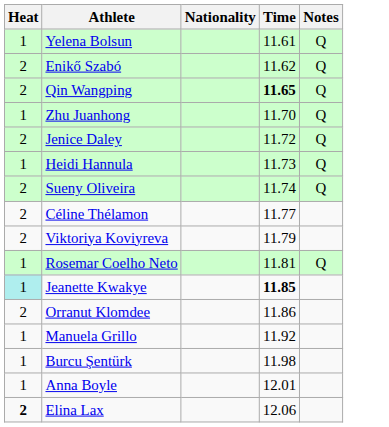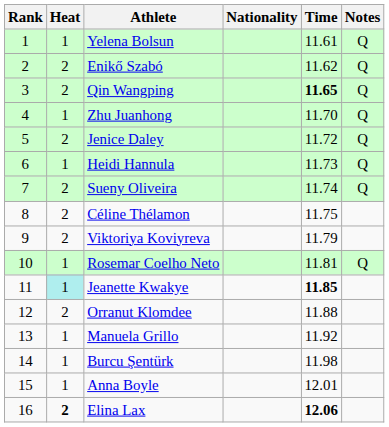 <table class="wikitable sortable" style="text-align:center;font-size:95%">
 <tr>
+<th>Rank</th>
 <th>Heat</th>
 <th>Athlete</th>
 <th>Nationality</th>
 <th>Time</th>
 <th>Notes</th>
 </tr>
 <tr bgcolor=ccffcc>
 <td>1</td>
+<td>1</td>
 <td align="left"><a href='#'>Yelena Bolsun</a></td>
 <td align=left></td>
 <td>11.61</td>
 <td>Q</td>
 </tr>
 <tr bgcolor=ccffcc>
 <td>2</td>
+<td>2</td>
 <td align="left"><a href='#'>Enikő Szabó</a></td>
 <td align=left></td>
 <td>11.62</td>
 <td>Q</td>
 </tr>
 <tr bgcolor=ccffcc>
+<td>3</td>
 <td>2</td>
 <td align="left"><a href='#'>Qin Wangping</a></td>
 <td align=left></td>
 <td><strong>11.65</strong></td>
 <td>Q</td>
 </tr>
 <tr bgcolor=ccffcc>
+<td>4</td>
 <td>1</td>
 <td align="left"><a href='#'>Zhu Juanhong</a></td>
 <td align=left></td>
 <td>11.70</td>
 <td>Q</td>
 </tr>
 <tr bgcolor=ccffcc>
+<td>5</td>
 <td>2</td>
 <td align="left"><a href='#'>Jenice Daley</a></td>
 <td align=left></td>
 <td>11.72</td>
 <td>Q</td>
 </tr>
 <tr bgcolor=ccffcc>
+<td>6</td>
 <td>1</td>
 <td align="left"><a href='#'>Heidi Hannula</a></td>
 <td align=left></td>
 <td>11.73</td>
 <td>Q</td>
 </tr>
 <tr bgcolor=ccffcc>
+<td>7</td>
 <td>2</td>
 <td align="left"><a href='#'>Sueny Oliveira</a></td>
 <td align=left></td>
 <td>11.74</td>
 <td>Q</td>
 </tr>
 <tr>
+<td>8</td>
 <td>2</td>
 <td align="left"><a href='#'>Céline Thélamon</a></td>
 <td align=left></td>
-<td>11.77</td>
+<td>11.75</td>
 <td></td>
 </tr>
 <tr>
+<td>9</td>
 <td>2</td>
 <td align="left"><a href='#'>Viktoriya Koviyreva</a></td>
 <td align=left></td>
 <td>11.79</td>
 <td></td>
 </tr>
 <tr bgcolor=ccffcc>
+<td>10</td>
 <td>1</td>
 <td align="left"><a href='#'>Rosemar Coelho Neto</a></td>
 <td align=left></td>
 <td>11.81</td>
 <td>Q</td>
 </tr>
 <tr>
+<td>11</td>
 <td style="background: paleturquoise;">1</td>
 <td align="left"><a href='#'>Jeanette Kwakye</a></td>
 <td align=left></td>
 <td><strong>11.85</strong></td>
 <td></td>
 </tr>
 <tr>
+<td>12</td>
 <td>2</td>
 <td align="left"><a href='#'>Orranut Klomdee</a></td>
 <td align=left></td>
-<td>11.86</td>
+<td>11.88</td>
 <td></td>
 </tr>
 <tr>
+<td>13</td>
 <td>1</td>
 <td align="left"><a href='#'>Manuela Grillo</a></td>
 <td align=left></td>
 <td>11.92</td>
 <td></td>
 </tr>
 <tr>
+<td>14</td>
 <td>1</td>
 <td align="left"><a href='#'>Burcu Şentürk</a></td>
 <td align=left></td>
 <td>11.98</td>
 <td></td>
 </tr>
 <tr>
+<td>15</td>
 <td>1</td>
 <td align="left"><a href='#'>Anna Boyle</a></td>
 <td align=left></td>
 <td>12.01</td>
 <td></td>
 </tr>
 <tr>
+<td>16</td>
 <td><strong>2</strong></td>
 <td align="left"><a href='#'>Elina Lax</a></td>
 <td align=left></td>
-<td>12.06</td>
+<td><strong>12.06</strong></td>
 <td></td>
 </tr>
 </table>
